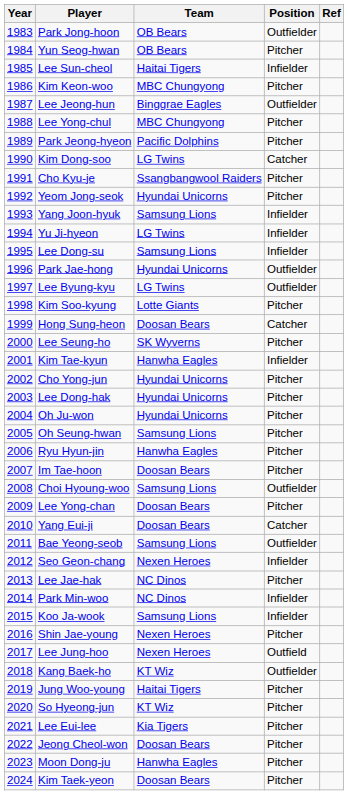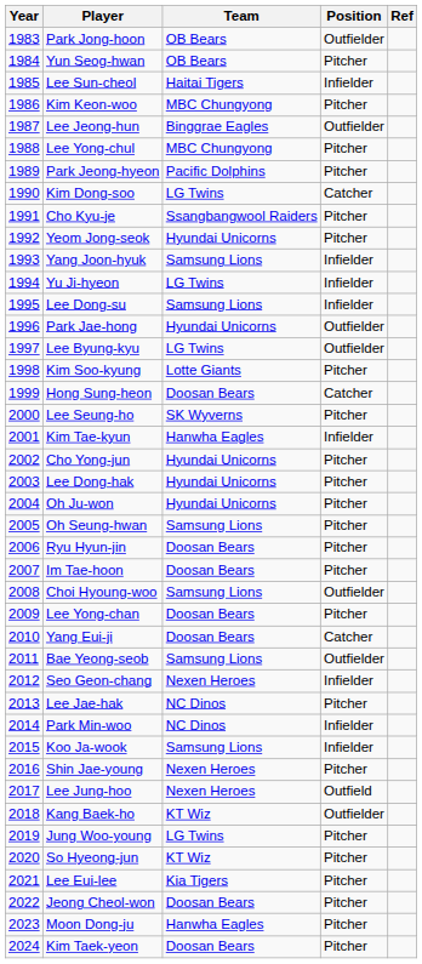 <table class="wikitable sortable">
 <tr>
 <th>Year</th>
 <th>Player</th>
 <th>Team</th>
 <th>Position</th>
 <th class=unsortable>Ref</th>
 </tr>
 <tr>
 <td><a href='#'>1983</a></td>
 <td><a href='#'>Park Jong-hoon</a></td>
 <td><a href='#'>OB Bears</a></td>
 <td>Outfielder</td>
 <td></td>
 </tr>
 <tr>
 <td><a href='#'>1984</a></td>
 <td><a href='#'>Yun Seog-hwan</a></td>
 <td><a href='#'>OB Bears</a></td>
 <td>Pitcher</td>
 <td></td>
 </tr>
 <tr>
 <td><a href='#'>1985</a></td>
 <td><a href='#'>Lee Sun-cheol</a></td>
 <td><a href='#'>Haitai Tigers</a></td>
 <td>Infielder</td>
 <td></td>
 </tr>
 <tr>
 <td><a href='#'>1986</a></td>
 <td><a href='#'>Kim Keon-woo</a></td>
 <td><a href='#'>MBC Chungyong</a></td>
 <td>Pitcher</td>
 <td></td>
 </tr>
 <tr>
 <td><a href='#'>1987</a></td>
 <td><a href='#'>Lee Jeong-hun</a></td>
 <td><a href='#'>Binggrae Eagles</a></td>
 <td>Outfielder</td>
 <td></td>
 </tr>
 <tr>
 <td><a href='#'>1988</a></td>
 <td><a href='#'>Lee Yong-chul</a></td>
 <td><a href='#'>MBC Chungyong</a></td>
 <td>Pitcher</td>
 <td></td>
 </tr>
 <tr>
 <td><a href='#'>1989</a></td>
 <td><a href='#'>Park Jeong-hyeon</a></td>
 <td><a href='#'>Pacific Dolphins</a></td>
 <td>Pitcher</td>
 <td></td>
 </tr>
 <tr>
 <td><a href='#'>1990</a></td>
 <td><a href='#'>Kim Dong-soo</a></td>
 <td><a href='#'>LG Twins</a></td>
 <td>Catcher</td>
 <td></td>
 </tr>
 <tr>
 <td><a href='#'>1991</a></td>
 <td><a href='#'>Cho Kyu-je</a></td>
 <td><a href='#'>Ssangbangwool Raiders</a></td>
 <td>Pitcher</td>
 <td></td>
 </tr>
 <tr>
 <td><a href='#'>1992</a></td>
 <td><a href='#'>Yeom Jong-seok</a></td>
 <td><a href='#'>Hyundai Unicorns</a></td>
 <td>Pitcher</td>
 <td></td>
 </tr>
 <tr>
 <td><a href='#'>1993</a></td>
 <td><a href='#'>Yang Joon-hyuk</a></td>
 <td><a href='#'>Samsung Lions</a></td>
 <td>Infielder</td>
 <td></td>
 </tr>
 <tr>
 <td><a href='#'>1994</a></td>
 <td><a href='#'>Yu Ji-hyeon</a></td>
 <td><a href='#'>LG Twins</a></td>
 <td>Infielder</td>
 <td></td>
 </tr>
 <tr>
 <td><a href='#'>1995</a></td>
 <td><a href='#'>Lee Dong-su</a></td>
 <td><a href='#'>Samsung Lions</a></td>
 <td>Infielder</td>
 <td></td>
 </tr>
 <tr>
 <td><a href='#'>1996</a></td>
 <td><a href='#'>Park Jae-hong</a></td>
 <td><a href='#'>Hyundai Unicorns</a></td>
 <td>Outfielder</td>
 <td></td>
 </tr>
 <tr>
 <td><a href='#'>1997</a></td>
 <td><a href='#'>Lee Byung-kyu</a></td>
 <td><a href='#'>LG Twins</a></td>
 <td>Outfielder</td>
 <td></td>
 </tr>
 <tr>
 <td><a href='#'>1998</a></td>
 <td><a href='#'>Kim Soo-kyung</a></td>
 <td><a href='#'>Lotte Giants</a></td>
 <td>Pitcher</td>
 <td></td>
 </tr>
 <tr>
 <td><a href='#'>1999</a></td>
 <td><a href='#'>Hong Sung-heon</a></td>
 <td><a href='#'>Doosan Bears</a></td>
 <td>Catcher</td>
 <td></td>
 </tr>
 <tr>
 <td><a href='#'>2000</a></td>
 <td><a href='#'>Lee Seung-ho</a></td>
 <td><a href='#'>SK Wyverns</a></td>
 <td>Pitcher</td>
 <td></td>
 </tr>
 <tr>
 <td><a href='#'>2001</a></td>
 <td><a href='#'>Kim Tae-kyun</a></td>
 <td><a href='#'>Hanwha Eagles</a></td>
 <td>Infielder</td>
 <td></td>
 </tr>
 <tr>
 <td><a href='#'>2002</a></td>
 <td><a href='#'>Cho Yong-jun</a></td>
 <td><a href='#'>Hyundai Unicorns</a></td>
 <td>Pitcher</td>
 <td></td>
 </tr>
 <tr>
 <td><a href='#'>2003</a></td>
 <td><a href='#'>Lee Dong-hak</a></td>
 <td><a href='#'>Hyundai Unicorns</a></td>
 <td>Pitcher</td>
 <td></td>
 </tr>
 <tr>
 <td><a href='#'>2004</a></td>
 <td><a href='#'>Oh Ju-won</a></td>
 <td><a href='#'>Hyundai Unicorns</a></td>
 <td>Pitcher</td>
 <td></td>
 </tr>
 <tr>
 <td><a href='#'>2005</a></td>
 <td><a href='#'>Oh Seung-hwan</a></td>
 <td><a href='#'>Samsung Lions</a></td>
 <td>Pitcher</td>
 <td></td>
 </tr>
 <tr>
 <td><a href='#'>2006</a></td>
 <td><a href='#'>Ryu Hyun-jin</a></td>
-<td><a href='#'>Hanwha Eagles</a></td>
+<td><a href='#'>Doosan Bears</a></td>
 <td>Pitcher</td>
 <td></td>
 </tr>
 <tr>
 <td><a href='#'>2007</a></td>
 <td><a href='#'>Im Tae-hoon</a></td>
 <td><a href='#'>Doosan Bears</a></td>
 <td>Pitcher</td>
 <td></td>
 </tr>
 <tr>
 <td><a href='#'>2008</a></td>
 <td><a href='#'>Choi Hyoung-woo</a></td>
 <td><a href='#'>Samsung Lions</a></td>
 <td>Outfielder</td>
 <td></td>
 </tr>
 <tr>
 <td><a href='#'>2009</a></td>
 <td><a href='#'>Lee Yong-chan</a></td>
 <td><a href='#'>Doosan Bears</a></td>
 <td>Pitcher</td>
 <td></td>
 </tr>
 <tr>
 <td><a href='#'>2010</a></td>
 <td><a href='#'>Yang Eui-ji</a></td>
 <td><a href='#'>Doosan Bears</a></td>
 <td>Catcher</td>
 <td></td>
 </tr>
 <tr>
 <td><a href='#'>2011</a></td>
 <td><a href='#'>Bae Yeong-seob</a></td>
 <td><a href='#'>Samsung Lions</a></td>
 <td>Outfielder</td>
 <td></td>
 </tr>
 <tr>
 <td><a href='#'>2012</a></td>
 <td><a href='#'>Seo Geon-chang</a></td>
 <td><a href='#'>Nexen Heroes</a></td>
 <td>Infielder</td>
 <td></td>
 </tr>
 <tr>
 <td><a href='#'>2013</a></td>
 <td><a href='#'>Lee Jae-hak</a></td>
 <td><a href='#'>NC Dinos</a></td>
 <td>Pitcher</td>
 <td></td>
 </tr>
 <tr>
 <td><a href='#'>2014</a></td>
 <td><a href='#'>Park Min-woo</a></td>
 <td><a href='#'>NC Dinos</a></td>
 <td>Infielder</td>
 <td></td>
 </tr>
 <tr>
 <td><a href='#'>2015</a></td>
 <td><a href='#'>Koo Ja-wook</a></td>
 <td><a href='#'>Samsung Lions</a></td>
 <td>Infielder</td>
 <td></td>
 </tr>
 <tr>
 <td><a href='#'>2016</a></td>
 <td><a href='#'>Shin Jae-young</a></td>
 <td><a href='#'>Nexen Heroes</a></td>
 <td>Pitcher</td>
 <td></td>
 </tr>
 <tr>
 <td><a href='#'>2017</a></td>
 <td><a href='#'>Lee Jung-hoo</a></td>
 <td><a href='#'>Nexen Heroes</a></td>
 <td>Outfield</td>
 <td></td>
 </tr>
 <tr>
 <td><a href='#'>2018</a></td>
 <td><a href='#'>Kang Baek-ho</a></td>
 <td><a href='#'>KT Wiz</a></td>
 <td>Outfielder</td>
 <td></td>
 </tr>
 <tr>
 <td><a href='#'>2019</a></td>
 <td><a href='#'>Jung Woo-young</a></td>
-<td><a href='#'>Haitai Tigers</a></td>
+<td><a href='#'>LG Twins</a></td>
 <td>Pitcher</td>
 <td></td>
 </tr>
 <tr>
 <td><a href='#'>2020</a></td>
 <td><a href='#'>So Hyeong-jun</a></td>
 <td><a href='#'>KT Wiz</a></td>
 <td>Pitcher</td>
 <td></td>
 </tr>
 <tr>
 <td><a href='#'>2021</a></td>
 <td><a href='#'>Lee Eui-lee</a></td>
 <td><a href='#'>Kia Tigers</a></td>
 <td>Pitcher</td>
 <td></td>
 </tr>
 <tr>
 <td><a href='#'>2022</a></td>
 <td><a href='#'>Jeong Cheol-won</a></td>
 <td><a href='#'>Doosan Bears</a></td>
 <td>Pitcher</td>
 <td></td>
 </tr>
 <tr>
 <td><a href='#'>2023</a></td>
 <td><a href='#'>Moon Dong-ju</a></td>
 <td><a href='#'>Hanwha Eagles</a></td>
 <td>Pitcher</td>
 <td></td>
 </tr>
 <tr>
 <td><a href='#'>2024</a></td>
 <td><a href='#'>Kim Taek-yeon</a></td>
 <td><a href='#'>Doosan Bears</a></td>
 <td>Pitcher</td>
 </tr>
 </table>
